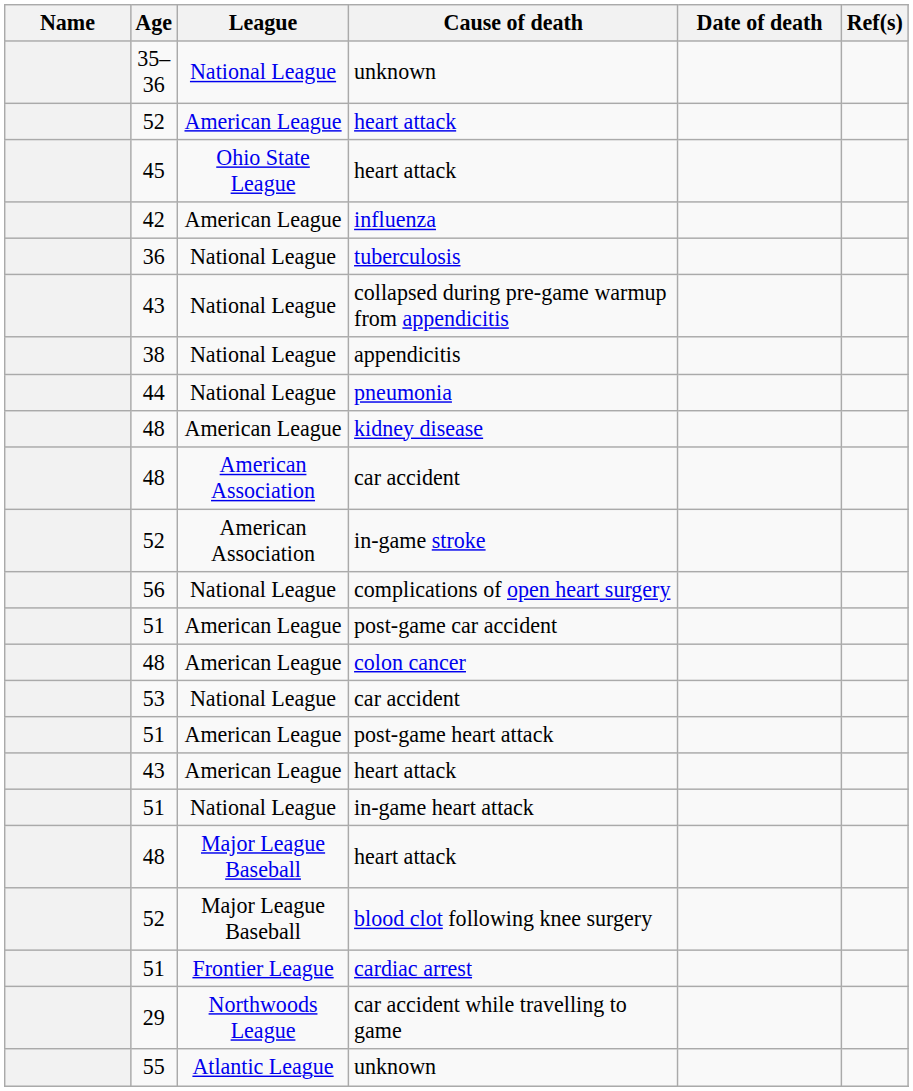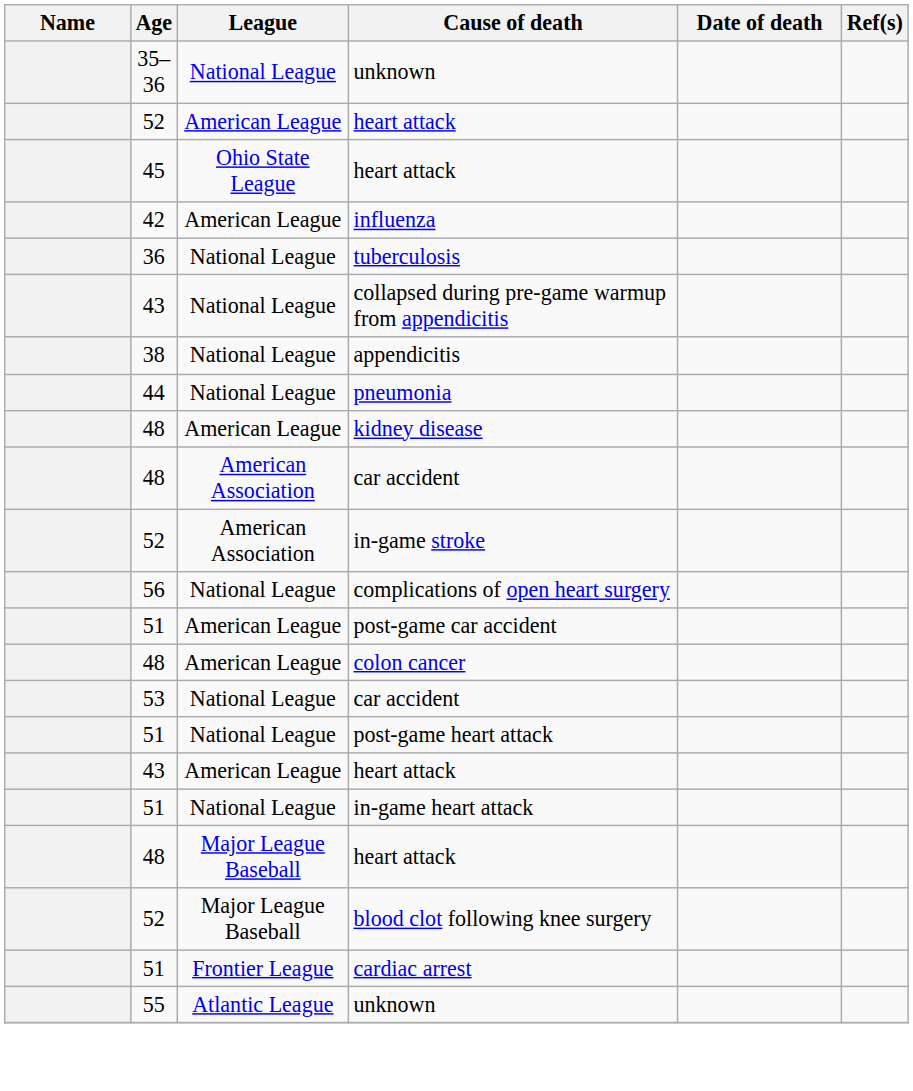 <table class="wikitable sortable plainrowheaders" style="width: 100%; font-size:95%; text-align:center;">
 <tr>
 <th scope="col" style="width: 15%;">Name</th>
 <th scope="col" style="width: 5%;">Age</th>
 <th scope="col" style="width: 20%;">League</th>
 <th scope="col" style="width: 40%;">Cause of death</th>
 <th scope="col" style="width: 50%;">Date of death</th>
 <th scope="col" class=unsortable style="width: 5%;">Ref(s)</th>
 </tr>
 <tr>
 <th scope="row" style="text-align:center"></th>
 <td>35–36</td>
 <td><a href='#'>National League</a></td>
 <td style="text-align:left">unknown</td>
 <td></td>
 <td></td>
 </tr>
 <tr>
 <th scope="row" style="text-align:center"></th>
 <td>52</td>
 <td><a href='#'>American League</a></td>
 <td style="text-align:left"><a href='#'>heart attack</a></td>
 <td></td>
 <td></td>
 </tr>
 <tr>
 <th scope="row" style="text-align:center"></th>
 <td>45</td>
 <td><a href='#'>Ohio State League</a></td>
 <td style="text-align:left">heart attack</td>
 <td></td>
 <td></td>
 </tr>
 <tr>
 <th scope="row" style="text-align:center"></th>
 <td>42</td>
 <td>American League</td>
 <td style="text-align:left"><a href='#'>influenza</a></td>
 <td></td>
 <td></td>
 </tr>
 <tr>
 <th scope="row" style="text-align:center"></th>
 <td>36</td>
 <td>National League</td>
 <td style="text-align:left"><a href='#'>tuberculosis</a></td>
 <td></td>
 <td></td>
 </tr>
 <tr>
 <th scope="row" style="text-align:center"></th>
 <td>43</td>
 <td>National League</td>
 <td style="text-align:left">collapsed during pre-game warmup from <a href='#'>appendicitis</a></td>
 <td></td>
 <td></td>
 </tr>
 <tr>
 <th scope="row" style="text-align:center"></th>
 <td>38</td>
 <td>National League</td>
 <td style="text-align:left">appendicitis</td>
 <td></td>
 <td></td>
 </tr>
 <tr>
 <th scope="row" style="text-align:center"></th>
 <td>44</td>
 <td>National League</td>
 <td style="text-align:left"><a href='#'>pneumonia</a></td>
 <td></td>
 <td></td>
 </tr>
 <tr>
 <th scope="row" style="text-align:center"></th>
 <td>48</td>
 <td>American League</td>
 <td style="text-align:left"><a href='#'>kidney disease</a></td>
 <td></td>
 <td></td>
 </tr>
 <tr>
 <th scope="row" style="text-align:center"></th>
 <td>48</td>
 <td><a href='#'>American Association</a></td>
 <td style="text-align:left">car accident</td>
 <td></td>
 <td></td>
 </tr>
 <tr>
 <th scope="row" style="text-align:center"></th>
 <td>52</td>
 <td>American Association</td>
 <td style="text-align:left">in-game <a href='#'>stroke</a></td>
 <td></td>
 <td></td>
 </tr>
 <tr>
 <th scope="row" style="text-align:center"></th>
 <td>56</td>
 <td>National League</td>
 <td style="text-align:left">complications of <a href='#'>open heart surgery</a></td>
 <td></td>
 <td></td>
 </tr>
 <tr>
 <th scope="row" style="text-align:center"></th>
 <td>51</td>
 <td>American League</td>
 <td style="text-align:left">post-game car accident</td>
 <td></td>
 <td></td>
 </tr>
 <tr>
 <th scope="row" style="text-align:center"></th>
 <td>48</td>
 <td>American League</td>
 <td style="text-align:left"><a href='#'>colon cancer</a></td>
 <td></td>
 <td></td>
 </tr>
 <tr>
 <th scope="row" style="text-align:center"></th>
 <td>53</td>
 <td>National League</td>
 <td style="text-align:left">car accident</td>
 <td></td>
 <td></td>
 </tr>
 <tr>
 <th scope="row" style="text-align:center"></th>
 <td>51</td>
-<td>American League</td>
+<td>National League</td>
 <td style="text-align:left">post-game heart attack</td>
 <td></td>
 <td></td>
 </tr>
 <tr>
 <th scope="row" style="text-align:center"></th>
 <td>43</td>
 <td>American League</td>
 <td style="text-align:left">heart attack</td>
 <td></td>
 <td></td>
 </tr>
 <tr>
 <th scope="row" style="text-align:center"></th>
 <td>51</td>
 <td>National League</td>
 <td style="text-align:left">in-game heart attack</td>
 <td></td>
 <td></td>
 </tr>
 <tr>
 <th scope="row" style="text-align:center"></th>
 <td>48</td>
 <td><a href='#'>Major League Baseball</a></td>
 <td style="text-align:left">heart attack</td>
 <td></td>
 <td></td>
 </tr>
 <tr>
 <th scope="row" style="text-align:center"></th>
 <td>52</td>
 <td>Major League Baseball</td>
 <td style="text-align:left"><a href='#'>blood clot</a> following knee surgery</td>
 <td></td>
 <td></td>
 </tr>
 <tr>
 <th scope="row" style="text-align:center"></th>
 <td>51</td>
 <td><a href='#'>Frontier League</a></td>
 <td style="text-align:left"><a href='#'>cardiac arrest</a></td>
 <td></td>
 <td></td>
 </tr>
 <tr>
 <th scope="row" style="text-align:center"></th>
-<td>29</td>
-<td><a href='#'>Northwoods League</a></td>
-<td style="text-align:left">car accident while travelling to game</td>
-<td></td>
-<td></td>
-</tr>
-<tr>
-<th scope="row" style="text-align:center"></th>
 <td>55</td>
 <td><a href='#'>Atlantic League</a></td>
 <td style="text-align:left">unknown</td>
 <td></td>
 <td></td>
 </tr>
 <tr>
 </tr>
 </table>
